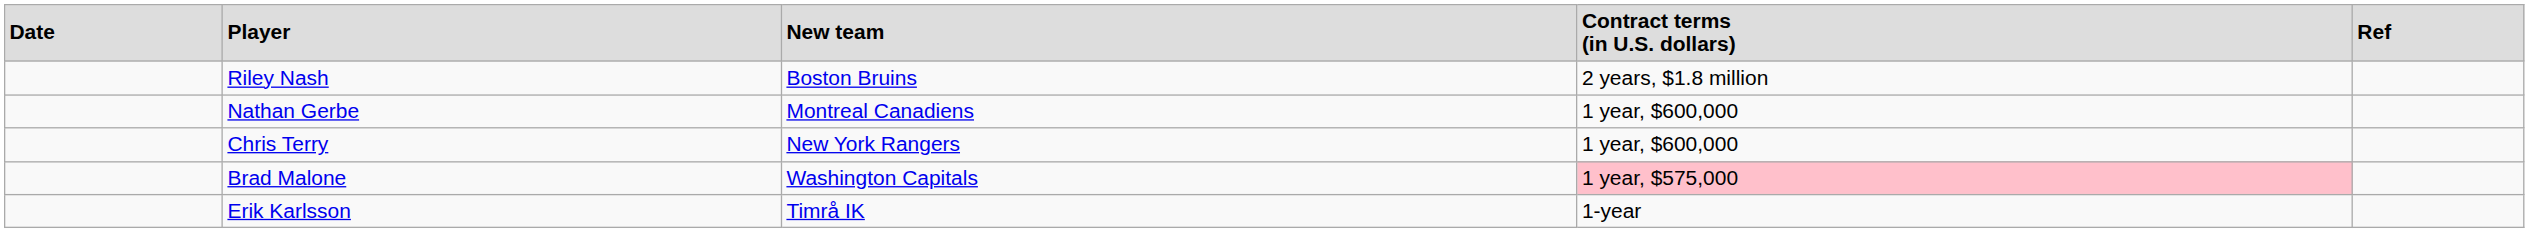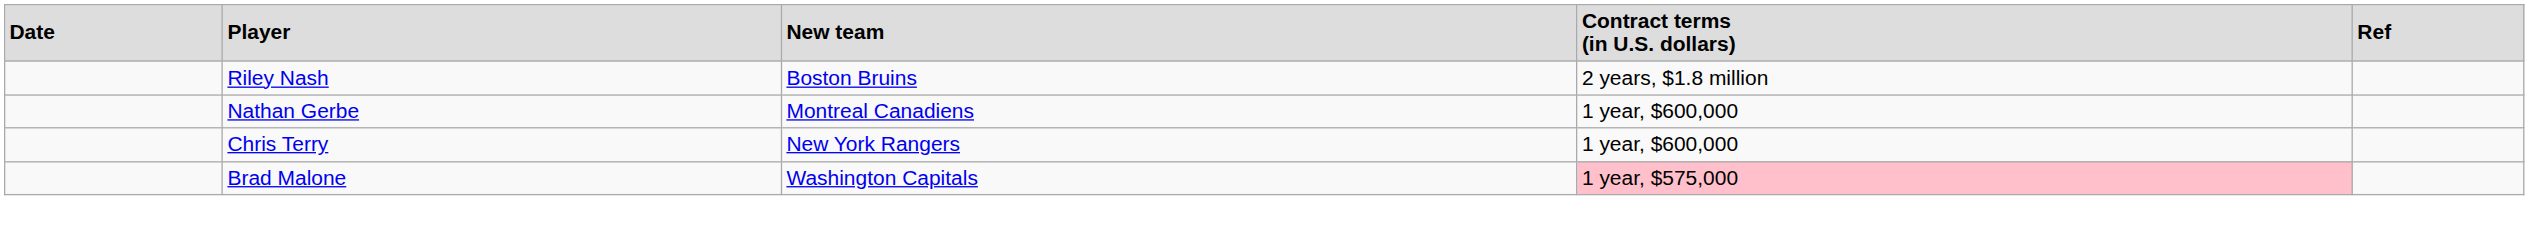 <table class="wikitable" width=97%>
 <tr style="background:#ddd;">
 <td><strong>Date</strong></td>
 <td><strong>Player</strong></td>
 <td><strong>New team</strong></td>
 <td><strong>Contract terms</strong><br><strong>(in U.S. dollars)</strong></td>
 <td><strong>Ref</strong></td>
 </tr>
 <tr>
 <td></td>
 <td><a href='#'>Riley Nash</a></td>
 <td><a href='#'>Boston Bruins</a></td>
 <td>2 years, $1.8 million</td>
 <td></td>
 </tr>
 <tr>
 <td></td>
 <td><a href='#'>Nathan Gerbe</a></td>
 <td><a href='#'>Montreal Canadiens</a></td>
 <td>1 year, $600,000</td>
 <td></td>
 </tr>
 <tr>
 <td></td>
 <td><a href='#'>Chris Terry</a></td>
 <td><a href='#'>New York Rangers</a></td>
 <td>1 year, $600,000</td>
 <td></td>
 </tr>
 <tr>
 <td></td>
 <td><a href='#'>Brad Malone</a></td>
 <td><a href='#'>Washington Capitals</a></td>
 <td style="background: pink;">1 year, $575,000</td>
 <td></td>
 </tr>
-<tr>
-<td></td>
-<td><a href='#'>Erik Karlsson</a></td>
-<td><a href='#'>Timrå IK</a></td>
-<td>1-year</td>
-<td></td>
-</tr>
 </table>
